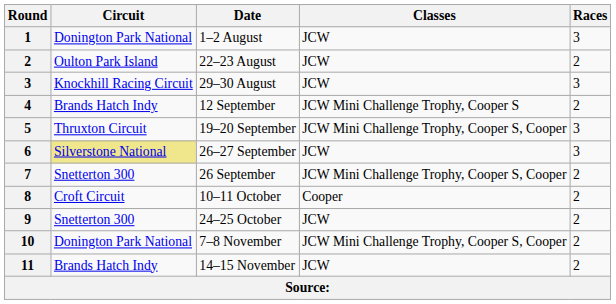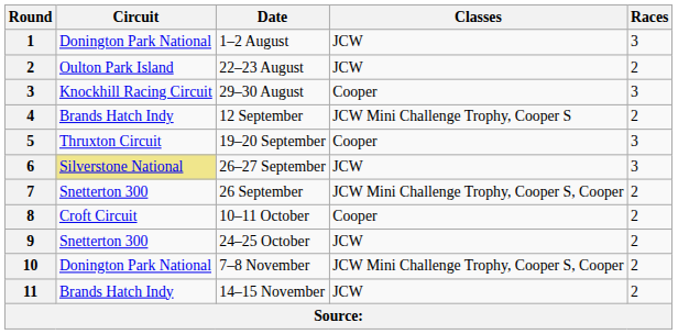 <table class="wikitable" style="font-size: 85%;">
 <tr>
 <th>Round</th>
 <th>Circuit</th>
 <th>Date</th>
 <th>Classes</th>
 <th>Races</th>
 </tr>
 <tr>
 <th>1</th>
 <td><a href='#'> Donington Park National</a></td>
 <td>1–2 August</td>
 <td>JCW</td>
 <td>3</td>
 </tr>
 <tr>
 <th>2</th>
 <td><a href='#'> Oulton Park Island</a></td>
 <td>22–23 August</td>
 <td>JCW</td>
 <td>2</td>
 </tr>
 <tr>
 <th>3</th>
 <td><a href='#'>Knockhill Racing Circuit</a></td>
 <td>29–30 August</td>
-<td>JCW</td>
+<td>Cooper</td>
 <td>3</td>
 </tr>
 <tr>
 <th>4</th>
 <td><a href='#'> Brands Hatch Indy</a></td>
 <td>12 September</td>
 <td>JCW Mini Challenge Trophy, Cooper S</td>
 <td>2</td>
 </tr>
 <tr>
 <th>5</th>
 <td><a href='#'>Thruxton Circuit</a></td>
 <td>19–20 September</td>
-<td>JCW Mini Challenge Trophy, Cooper S, Cooper</td>
+<td>Cooper</td>
 <td>3</td>
 </tr>
 <tr>
 <th>6</th>
 <td style="background: khaki;"><a href='#'>Silverstone National</a></td>
 <td>26–27 September</td>
 <td>JCW</td>
 <td>3</td>
 </tr>
 <tr>
 <th>7</th>
 <td><a href='#'>Snetterton 300</a></td>
 <td>26 September</td>
 <td>JCW Mini Challenge Trophy, Cooper S, Cooper</td>
 <td>2</td>
 </tr>
 <tr>
 <th>8</th>
 <td><a href='#'>Croft Circuit</a></td>
 <td>10–11 October</td>
 <td>Cooper</td>
 <td>2</td>
 </tr>
 <tr>
 <th>9</th>
 <td><a href='#'>Snetterton 300</a></td>
 <td>24–25 October</td>
 <td>JCW</td>
 <td>2</td>
 </tr>
 <tr>
 <th>10</th>
 <td><a href='#'> Donington Park National</a></td>
 <td>7–8 November</td>
 <td>JCW Mini Challenge Trophy, Cooper S, Cooper</td>
 <td>2</td>
 </tr>
 <tr>
 <th>11</th>
 <td><a href='#'> Brands Hatch Indy</a></td>
 <td>14–15 November</td>
 <td>JCW</td>
 <td>2</td>
 </tr>
 <tr>
 <th colspan=5>Source:</th>
 </tr>
 </table>
